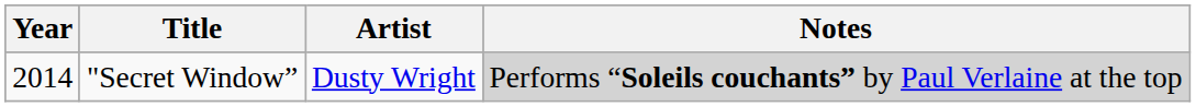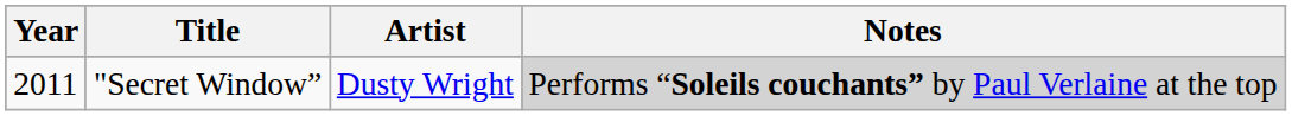 <table class="wikitable">
 <tr>
 <th>Year</th>
 <th>Title</th>
 <th>Artist</th>
 <th>Notes</th>
 </tr>
 <tr>
-<td>2014</td>
+<td>2011</td>
 <td>"Secret Window”</td>
 <td><a href='#'>Dusty Wright</a></td>
 <td style="background: lightgrey;">Performs “<strong>Soleils couchants”</strong> by <a href='#'>Paul Verlaine</a> at the top</td>
 </tr>
 </table>
